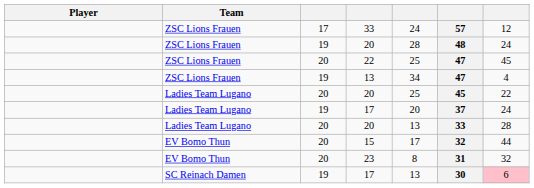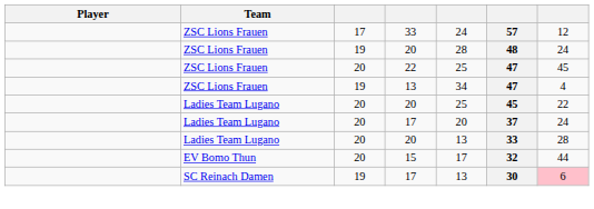 <table class="wikitable sortable" style="text-align: center">
 <tr>
 <th style="width: 15em;">Player</th>
 <th style="width: 13em;">Team</th>
 <th style="width: 4em;"></th>
 <th style="width: 4em;"></th>
 <th style="width: 4em;"></th>
 <th style="width: 4em;"></th>
 <th style="width: 4em;"></th>
 </tr>
 <tr>
 <td style="text-align:left;"> </td>
 <td style="text-align:left;"><a href='#'>ZSC Lions Frauen</a></td>
 <td>17</td>
 <td>33</td>
 <td>24</td>
 <th>57</th>
 <td>12</td>
 </tr>
 <tr>
 <td style="text-align:left;"> </td>
 <td style="text-align:left;"><a href='#'>ZSC Lions Frauen</a></td>
 <td>19</td>
 <td>20</td>
 <td>28</td>
 <th>48</th>
 <td>24</td>
 </tr>
 <tr>
 <td style="text-align:left;"> </td>
 <td style="text-align:left;"><a href='#'>ZSC Lions Frauen</a></td>
 <td>20</td>
 <td>22</td>
 <td>25</td>
 <th>47</th>
 <td>45</td>
 </tr>
 <tr>
 <td style="text-align:left;"> </td>
 <td style="text-align:left;"><a href='#'>ZSC Lions Frauen</a></td>
 <td>19</td>
 <td>13</td>
 <td>34</td>
 <th>47</th>
 <td>4</td>
 </tr>
 <tr>
 <td style="text-align:left;"> </td>
 <td style="text-align:left;"><a href='#'>Ladies Team Lugano</a></td>
 <td>20</td>
 <td>20</td>
 <td>25</td>
 <th>45</th>
 <td>22</td>
 </tr>
 <tr>
 <td style="text-align:left;"> </td>
 <td style="text-align:left;"><a href='#'>Ladies Team Lugano</a></td>
-<td>19</td>
+<td>20</td>
 <td>17</td>
 <td>20</td>
 <th>37</th>
 <td>24</td>
 </tr>
 <tr>
 <td style="text-align:left;"> </td>
 <td style="text-align:left;"><a href='#'>Ladies Team Lugano</a></td>
 <td>20</td>
 <td>20</td>
 <td>13</td>
 <th>33</th>
 <td>28</td>
 </tr>
 <tr>
 <td style="text-align:left;"> </td>
 <td style="text-align:left;"><a href='#'>EV Bomo Thun</a></td>
 <td>20</td>
 <td>15</td>
 <td>17</td>
 <th>32</th>
 <td>44</td>
 </tr>
 <tr>
 <td style="text-align:left;"> </td>
-<td style="text-align:left;"><a href='#'>EV Bomo Thun</a></td>
-<td>20</td>
-<td>23</td>
-<td>8</td>
-<th>31</th>
-<td>32</td>
-</tr>
-<tr>
-<td style="text-align:left;"> </td>
 <td style="text-align:left;"><a href='#'>SC Reinach Damen</a></td>
 <td>19</td>
 <td>17</td>
 <td>13</td>
 <th>30</th>
 <td style="background: pink;">6</td>
 </tr>
 </table>
